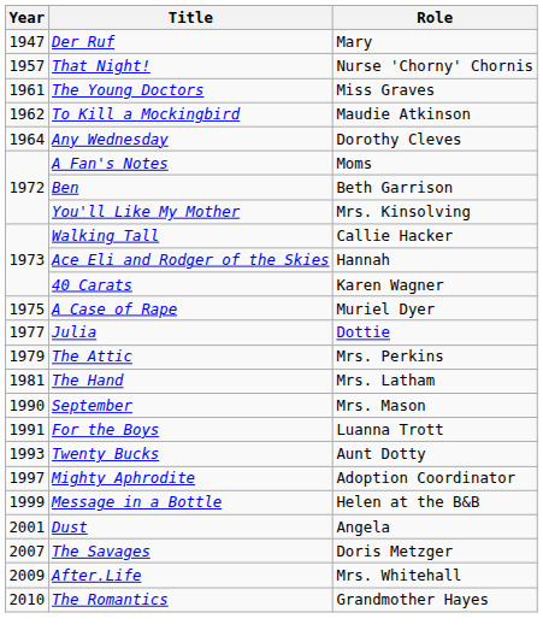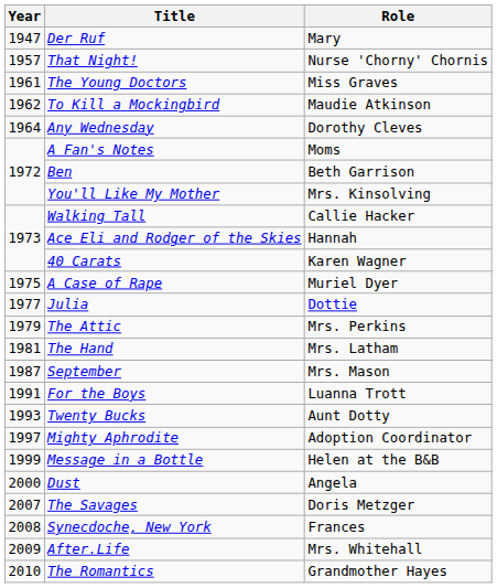 <table class="wikitable sortable">
 <tr>
 <th>Year</th>
 <th>Title</th>
 <th>Role</th>
 </tr>
 <tr>
 <td>1947</td>
 <td><em><a href='#'>Der Ruf</a></em></td>
 <td>Mary</td>
 </tr>
 <tr>
 <td>1957</td>
 <td><em><a href='#'>That Night!</a></em></td>
 <td>Nurse 'Chorny' Chornis</td>
 </tr>
 <tr>
 <td>1961</td>
 <td><em><a href='#'>The Young Doctors</a></em></td>
 <td>Miss Graves</td>
 </tr>
 <tr>
 <td>1962</td>
 <td><em><a href='#'>To Kill a Mockingbird</a></em></td>
 <td>Maudie Atkinson</td>
 </tr>
 <tr>
 <td>1964</td>
 <td><em><a href='#'>Any Wednesday</a></em></td>
 <td>Dorothy Cleves</td>
 </tr>
 <tr>
 <td rowspan=3>1972</td>
 <td><em><a href='#'>A Fan's Notes</a></em></td>
 <td>Moms</td>
 </tr>
 <tr>
 <td><em><a href='#'>Ben</a></em></td>
 <td>Beth Garrison</td>
 </tr>
 <tr>
 <td><em><a href='#'>You'll Like My Mother</a></em></td>
 <td>Mrs. Kinsolving</td>
 </tr>
 <tr>
 <td rowspan=3>1973</td>
 <td><em><a href='#'>Walking Tall</a></em></td>
 <td>Callie Hacker</td>
 </tr>
 <tr>
 <td><em><a href='#'>Ace Eli and Rodger of the Skies</a></em></td>
 <td>Hannah</td>
 </tr>
 <tr>
 <td><em><a href='#'>40 Carats</a></em></td>
 <td>Karen Wagner</td>
 </tr>
 <tr>
 <td>1975</td>
 <td><em><a href='#'>A Case of Rape</a></em></td>
 <td>Muriel Dyer</td>
 </tr>
 <tr>
 <td>1977</td>
 <td><em><a href='#'>Julia</a></em></td>
 <td><a href='#'>Dottie</a></td>
 </tr>
 <tr>
 <td>1979</td>
 <td><em><a href='#'>The Attic</a></em></td>
 <td>Mrs. Perkins</td>
 </tr>
 <tr>
 <td>1981</td>
 <td><em><a href='#'>The Hand</a></em></td>
 <td>Mrs. Latham</td>
 </tr>
 <tr>
-<td>1990</td>
+<td>1987</td>
 <td><em><a href='#'>September</a></em></td>
 <td>Mrs. Mason</td>
 </tr>
 <tr>
 <td>1991</td>
 <td><em><a href='#'>For the Boys</a></em></td>
 <td>Luanna Trott</td>
 </tr>
 <tr>
 <td>1993</td>
 <td><em><a href='#'>Twenty Bucks</a></em></td>
 <td>Aunt Dotty</td>
 </tr>
 <tr>
 <td>1997</td>
 <td><em><a href='#'>Mighty Aphrodite</a></em></td>
 <td>Adoption Coordinator</td>
 </tr>
 <tr>
 <td>1999</td>
 <td><em><a href='#'>Message in a Bottle</a></em></td>
 <td>Helen at the B&B</td>
 </tr>
 <tr>
-<td>2001</td>
+<td>2000</td>
 <td><em><a href='#'>Dust</a></em></td>
 <td>Angela</td>
 </tr>
 <tr>
 <td>2007</td>
 <td><em><a href='#'>The Savages</a></em></td>
 <td>Doris Metzger</td>
+</tr>
+<tr>
+<td>2008</td>
+<td><em><a href='#'>Synecdoche, New York</a></em></td>
+<td>Frances</td>
 </tr>
 <tr>
 <td>2009</td>
 <td><em><a href='#'>After.Life</a></em></td>
 <td>Mrs. Whitehall</td>
 </tr>
 <tr>
 <td>2010</td>
 <td><em><a href='#'>The Romantics</a></em></td>
 <td>Grandmother Hayes</td>
 </tr>
 </table>
